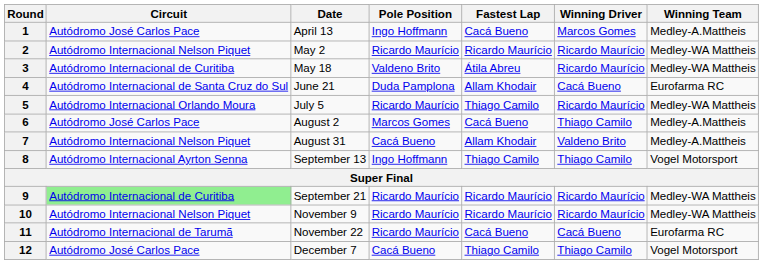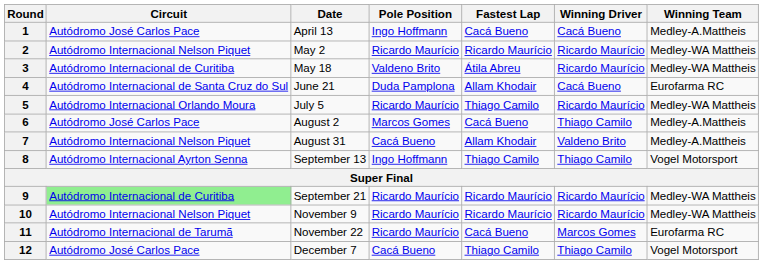 <table class="wikitable" style="font-size: 85%">
 <tr>
 <th>Round</th>
 <th>Circuit</th>
 <th>Date</th>
 <th>Pole Position</th>
 <th>Fastest Lap</th>
 <th>Winning Driver</th>
 <th>Winning Team</th>
 </tr>
 <tr>
 <th>1</th>
 <td><a href='#'>Autódromo José Carlos Pace</a></td>
 <td>April 13</td>
 <td><a href='#'>Ingo Hoffmann</a></td>
 <td><a href='#'>Cacá Bueno</a></td>
-<td><a href='#'>Marcos Gomes</a></td>
+<td><a href='#'>Cacá Bueno</a></td>
 <td>Medley-A.Mattheis</td>
 </tr>
 <tr>
 <th>2</th>
 <td><a href='#'>Autódromo Internacional Nelson Piquet</a></td>
 <td>May 2</td>
 <td><a href='#'>Ricardo Maurício</a></td>
 <td><a href='#'>Ricardo Maurício</a></td>
 <td><a href='#'>Ricardo Maurício</a></td>
 <td>Medley-WA Mattheis</td>
 </tr>
 <tr>
 <th>3</th>
 <td><a href='#'>Autódromo Internacional de Curitiba</a></td>
 <td>May 18</td>
 <td><a href='#'>Valdeno Brito</a></td>
 <td><a href='#'>Átila Abreu</a></td>
 <td><a href='#'>Ricardo Maurício</a></td>
 <td>Medley-WA Mattheis</td>
 </tr>
 <tr>
 <th>4</th>
 <td><a href='#'>Autódromo Internacional de Santa Cruz do Sul</a></td>
 <td>June 21</td>
 <td><a href='#'>Duda Pamplona</a></td>
 <td><a href='#'>Allam Khodair</a></td>
 <td><a href='#'>Cacá Bueno</a></td>
 <td>Eurofarma RC</td>
 </tr>
 <tr>
 <th>5</th>
 <td><a href='#'>Autódromo Internacional Orlando Moura</a></td>
 <td>July 5</td>
 <td><a href='#'>Ricardo Maurício</a></td>
 <td><a href='#'>Thiago Camilo</a></td>
 <td><a href='#'>Ricardo Maurício</a></td>
 <td>Medley-WA Mattheis</td>
 </tr>
 <tr>
 <th>6</th>
 <td><a href='#'>Autódromo José Carlos Pace</a></td>
 <td>August 2</td>
 <td><a href='#'>Marcos Gomes</a></td>
 <td><a href='#'>Cacá Bueno</a></td>
 <td><a href='#'>Thiago Camilo</a></td>
 <td>Medley-A.Mattheis</td>
 </tr>
 <tr>
 <th>7</th>
 <td><a href='#'>Autódromo Internacional Nelson Piquet</a></td>
 <td>August 31</td>
 <td><a href='#'>Cacá Bueno</a></td>
 <td><a href='#'>Allam Khodair</a></td>
 <td><a href='#'>Valdeno Brito</a></td>
 <td>Medley-A.Mattheis</td>
 </tr>
 <tr>
 <th>8</th>
 <td><a href='#'>Autódromo Internacional Ayrton Senna</a></td>
 <td>September 13</td>
 <td><a href='#'>Ingo Hoffmann</a></td>
 <td><a href='#'>Thiago Camilo</a></td>
 <td><a href='#'>Thiago Camilo</a></td>
 <td>Vogel Motorsport</td>
 </tr>
 <tr>
 <th colspan=7>Super Final</th>
 </tr>
 <tr>
 <th>9</th>
 <td style="background: lightgreen;"><a href='#'>Autódromo Internacional de Curitiba</a></td>
 <td>September 21</td>
 <td><a href='#'>Ricardo Maurício</a></td>
 <td><a href='#'>Ricardo Maurício</a></td>
 <td><a href='#'>Ricardo Maurício</a></td>
 <td>Medley-WA Mattheis</td>
 </tr>
 <tr>
 <th>10</th>
 <td><a href='#'>Autódromo Internacional Nelson Piquet</a></td>
 <td>November 9</td>
 <td><a href='#'>Ricardo Maurício</a></td>
 <td><a href='#'>Ricardo Maurício</a></td>
 <td><a href='#'>Ricardo Maurício</a></td>
 <td>Medley-WA Mattheis</td>
 </tr>
 <tr>
 <th>11</th>
 <td><a href='#'>Autódromo Internacional de Tarumã</a></td>
 <td>November 22</td>
 <td><a href='#'>Ricardo Maurício</a></td>
 <td><a href='#'>Cacá Bueno</a></td>
-<td><a href='#'>Cacá Bueno</a></td>
+<td><a href='#'>Marcos Gomes</a></td>
 <td>Eurofarma RC</td>
 </tr>
 <tr>
 <th>12</th>
 <td><a href='#'>Autódromo José Carlos Pace</a></td>
 <td>December 7</td>
 <td><a href='#'>Cacá Bueno</a></td>
 <td><a href='#'>Thiago Camilo</a></td>
 <td><a href='#'>Thiago Camilo</a></td>
 <td>Vogel Motorsport</td>
 </tr>
 </table>
